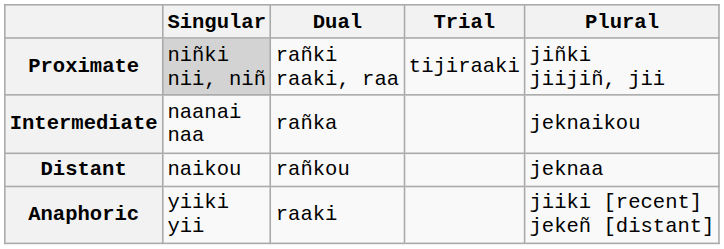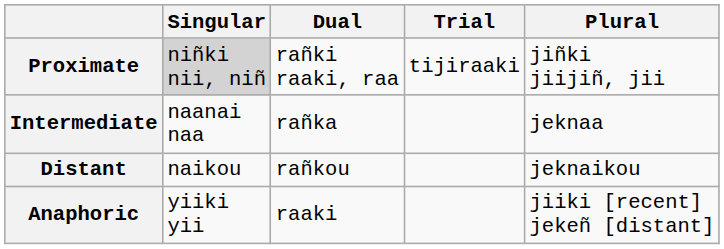 <table class="wikitable">
 <tr>
 <th></th>
 <th>Singular</th>
 <th>Dual</th>
 <th>Trial</th>
 <th>Plural</th>
 </tr>
 <tr>
 <th>Proximate</th>
 <td style="background: lightgrey;">niñki<br>nii, niñ</td>
 <td>rañki<br>raaki, raa</td>
 <td>tijiraaki</td>
 <td>jiñki<br>jiijiñ, jii</td>
 </tr>
 <tr>
 <th>Intermediate</th>
 <td>naanai<br>naa</td>
 <td>rañka</td>
 <td></td>
-<td>jeknaikou</td>
+<td>jeknaa</td>
 </tr>
 <tr>
 <th>Distant</th>
 <td>naikou</td>
 <td>rañkou</td>
 <td></td>
-<td>jeknaa</td>
+<td>jeknaikou</td>
 </tr>
 <tr>
 <th>Anaphoric</th>
 <td>yiiki<br>yii</td>
 <td>raaki</td>
 <td></td>
 <td>jiiki [recent]<br>jekeñ [distant]</td>
 </tr>
 </table>
